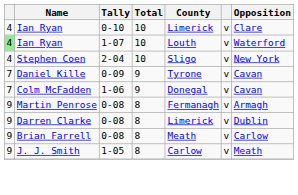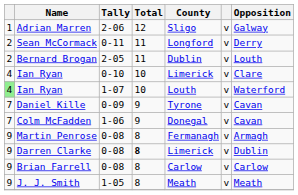 <table class="wikitable">
 <tr>
 <th></th>
 <th>Name</th>
 <th>Tally</th>
 <th>Total</th>
 <th>County</th>
 <th></th>
 <th>Opposition</th>
+</tr>
+<tr>
+<td>1</td>
+<td><a href='#'>Adrian Marren</a></td>
+<td>2-06</td>
+<td>12</td>
+<td><a href='#'>Sligo</a></td>
+<td>v</td>
+<td><a href='#'>Galway</a></td>
+</tr>
+<tr>
+<td>2</td>
+<td><a href='#'>Sean McCormack</a></td>
+<td>0-11</td>
+<td>11</td>
+<td><a href='#'>Longford</a></td>
+<td>v</td>
+<td><a href='#'>Derry</a></td>
+</tr>
+<tr>
+<td>2</td>
+<td><a href='#'>Bernard Brogan</a></td>
+<td>2-05</td>
+<td>11</td>
+<td><a href='#'>Dublin</a></td>
+<td>v</td>
+<td><a href='#'>Louth</a></td>
 </tr>
 <tr>
 <td>4</td>
 <td><a href='#'>Ian Ryan</a></td>
 <td>0-10</td>
 <td>10</td>
 <td><a href='#'>Limerick</a></td>
 <td>v</td>
 <td><a href='#'>Clare</a></td>
 </tr>
 <tr>
 <td style="background: lightgreen;">4</td>
 <td><a href='#'>Ian Ryan</a></td>
 <td>1-07</td>
 <td>10</td>
 <td><a href='#'>Louth</a></td>
 <td>v</td>
 <td><a href='#'>Waterford</a></td>
-</tr>
-<tr>
-<td>4</td>
-<td><a href='#'>Stephen Coen</a></td>
-<td>2-04</td>
-<td>10</td>
-<td><a href='#'>Sligo</a></td>
-<td>v</td>
-<td><a href='#'>New York</a></td>
 </tr>
 <tr>
 <td>7</td>
 <td><a href='#'>Daniel Kille</a></td>
 <td>0-09</td>
 <td>9</td>
 <td><a href='#'>Tyrone</a></td>
 <td>v</td>
 <td><a href='#'>Cavan</a></td>
 </tr>
 <tr>
 <td>7</td>
 <td><a href='#'>Colm McFadden</a></td>
 <td>1-06</td>
 <td>9</td>
 <td><a href='#'>Donegal</a></td>
 <td>v</td>
 <td><a href='#'>Cavan</a></td>
 </tr>
 <tr>
 <td>9</td>
 <td><a href='#'>Martin Penrose</a></td>
 <td>0-08</td>
 <td>8</td>
 <td><a href='#'>Fermanagh</a></td>
 <td>v</td>
 <td><a href='#'>Armagh</a></td>
 </tr>
 <tr>
 <td>9</td>
 <td><a href='#'>Darren Clarke</a></td>
 <td>0-08</td>
-<td>8</td>
+<td><strong>8</strong></td>
 <td><a href='#'>Limerick</a></td>
 <td>v</td>
 <td><a href='#'>Dublin</a></td>
 </tr>
 <tr>
 <td>9</td>
 <td><a href='#'>Brian Farrell</a></td>
 <td>0-08</td>
 <td>8</td>
-<td><a href='#'>Meath</a></td>
+<td><a href='#'>Carlow</a></td>
 <td>v</td>
 <td><a href='#'>Carlow</a></td>
 </tr>
 <tr>
 <td>9</td>
 <td><a href='#'>J. J. Smith</a></td>
 <td>1-05</td>
 <td>8</td>
-<td><a href='#'>Carlow</a></td>
+<td><a href='#'>Meath</a></td>
 <td>v</td>
 <td><a href='#'>Meath</a></td>
 </tr>
 <tr>
 </tr>
 </table>
